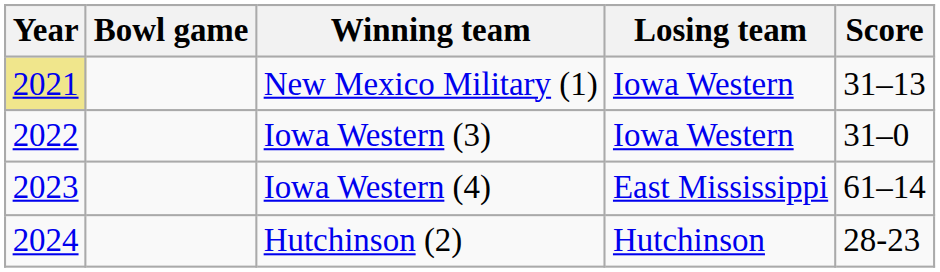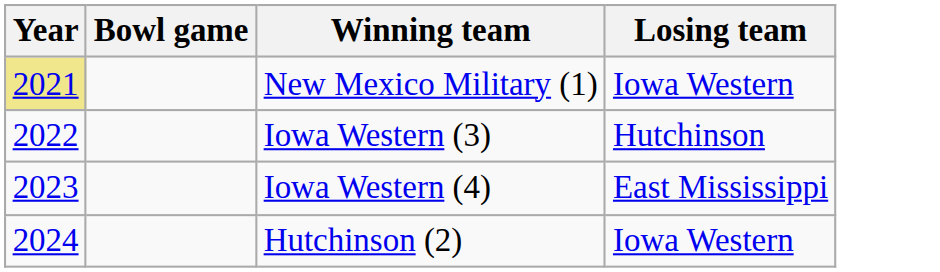 <table class="wikitable sortable">
 <tr>
 <th>Year</th>
 <th>Bowl game</th>
 <th>Winning team</th>
 <th>Losing team</th>
-<th>Score</th>
 </tr>
 <tr>
 <td style="background: khaki;"><a href='#'>2021</a></td>
 <td></td>
 <td><a href='#'>New Mexico Military</a> (1)</td>
 <td><a href='#'>Iowa Western</a></td>
-<td>31–13</td>
 </tr>
 <tr>
 <td><a href='#'>2022</a></td>
 <td></td>
 <td><a href='#'>Iowa Western</a> (3)</td>
-<td><a href='#'>Iowa Western</a></td>
-<td>31–0</td>
+<td><a href='#'>Hutchinson</a></td>
 </tr>
 <tr>
 <td><a href='#'>2023</a></td>
 <td></td>
 <td><a href='#'>Iowa Western</a> (4)</td>
 <td><a href='#'>East Mississippi</a></td>
-<td>61–14</td>
 </tr>
 <tr>
 <td><a href='#'>2024</a></td>
 <td></td>
 <td><a href='#'>Hutchinson</a> (2)</td>
-<td><a href='#'>Hutchinson</a></td>
-<td>28-23</td>
+<td><a href='#'>Iowa Western</a></td>
 </tr>
 </table>
